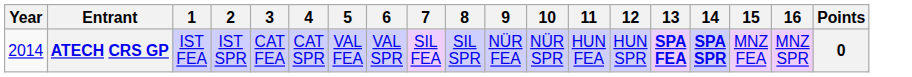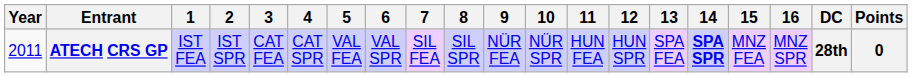 <table class="wikitable" style="text-align:center; font-size:85%">
 <tr>
 <th>Year</th>
 <th>Entrant</th>
 <th>1</th>
 <th>2</th>
 <th>3</th>
 <th>4</th>
 <th>5</th>
 <th>6</th>
 <th>7</th>
 <th>8</th>
 <th>9</th>
 <th>10</th>
 <th>11</th>
 <th>12</th>
 <th>13</th>
 <th>14</th>
 <th>15</th>
 <th>16</th>
+<th>DC</th>
 <th>Points</th>
 </tr>
 <tr>
-<td><a href='#'>2014</a></td>
+<td><a href='#'>2011</a></td>
 <th nowrap><a href='#'>ATECH</a> <a href='#'>CRS GP</a></th>
 <td style="background:#CFCFFF;"><a href='#'>IST<br>FEA</a><br></td>
 <td style="background:#CFCFFF;"><a href='#'>IST<br>SPR</a><br></td>
 <td style="background:#CFCFFF;"><a href='#'>CAT<br>FEA</a><br></td>
 <td style="background:#CFCFFF;"><a href='#'>CAT<br>SPR</a><br></td>
 <td style="background:#CFCFFF;"><a href='#'>VAL<br>FEA</a><br></td>
 <td style="background:#CFCFFF;"><a href='#'>VAL<br>SPR</a><br></td>
 <td style="background:#efcfff;"><a href='#'>SIL<br>FEA</a><br></td>
 <td style="background:#CFCFFF;"><a href='#'>SIL<br>SPR</a><br></td>
 <td style="background:#CFCFFF;"><a href='#'>NÜR<br>FEA</a><br></td>
 <td style="background:#CFCFFF;"><a href='#'>NÜR<br>SPR</a><br></td>
 <td style="background:#CFCFFF;"><a href='#'>HUN<br>FEA</a><br></td>
 <td style="background:#CFCFFF;"><a href='#'>HUN<br>SPR</a><br></td>
-<td style="background:#efcfff;"><strong><a href='#'>SPA<br>FEA</a><br></strong></td>
+<td style="background:#efcfff;"><a href='#'>SPA<br>FEA</a><br></td>
 <td style="background:#CFCFFF;"><strong><a href='#'>SPA<br>SPR</a><br></strong></td>
 <td style="background:#efcfff;"><a href='#'>MNZ<br>FEA</a><br></td>
 <td style="background:#efcfff;"><a href='#'>MNZ<br>SPR</a><br></td>
+<th>28th</th>
 <th>0</th>
 </tr>
 </table>
